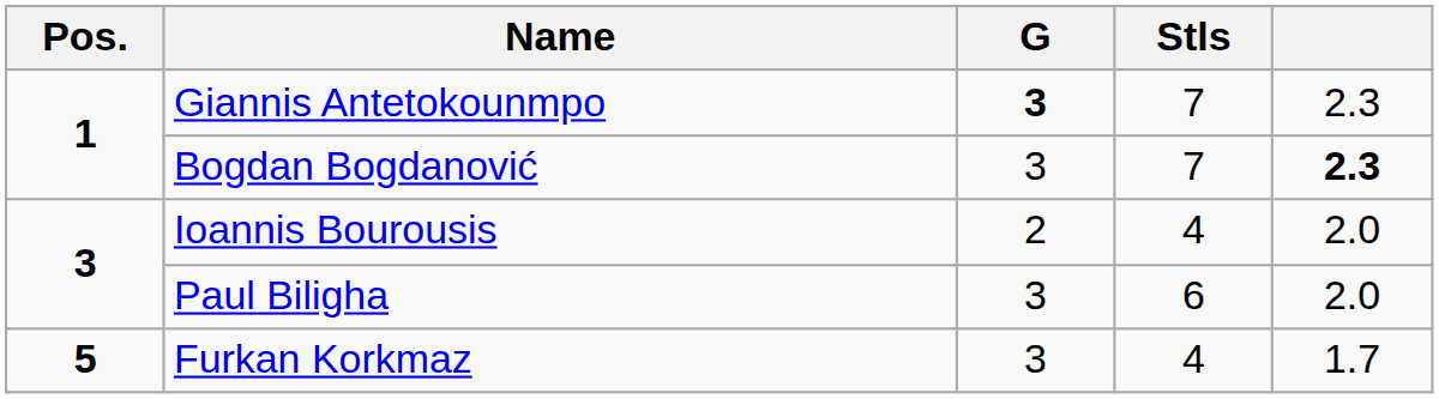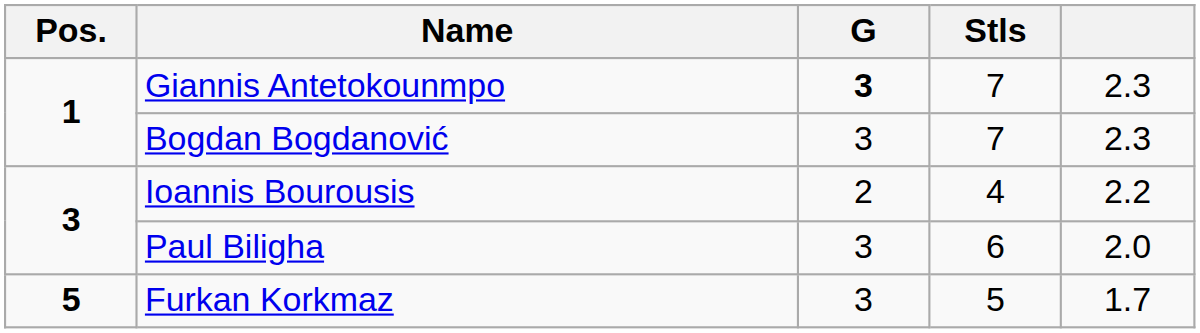 <table class=wikitable width="90%">
 <tr>
 <th width="10%">Pos.</th>
 <th width="50%">Name</th>
 <th width="10%">G</th>
 <th width="10%">Stls</th>
 <th width="10%"></th>
 </tr>
 <tr align=center>
 <td rowspan=2><strong>1</strong></td>
 <td align=left> <a href='#'>Giannis Antetokounmpo</a></td>
 <td><strong>3</strong></td>
 <td>7</td>
 <td>2.3</td>
 </tr>
 <tr align=center>
 <td align=left> <a href='#'>Bogdan Bogdanović</a></td>
 <td>3</td>
 <td>7</td>
-<td><strong>2.3</strong></td>
+<td>2.3</td>
 </tr>
 <tr align=center>
 <td rowspan=2><strong>3</strong></td>
 <td align=left> <a href='#'>Ioannis Bourousis</a></td>
 <td>2</td>
 <td>4</td>
-<td>2.0</td>
+<td>2.2</td>
 </tr>
 <tr align=center>
 <td align=left> <a href='#'>Paul Biligha</a></td>
 <td>3</td>
 <td>6</td>
 <td>2.0</td>
 </tr>
 <tr align=center>
 <td><strong>5</strong></td>
 <td align=left> <a href='#'>Furkan Korkmaz</a></td>
 <td>3</td>
-<td>4</td>
+<td>5</td>
 <td>1.7</td>
 </tr>
 </table>
